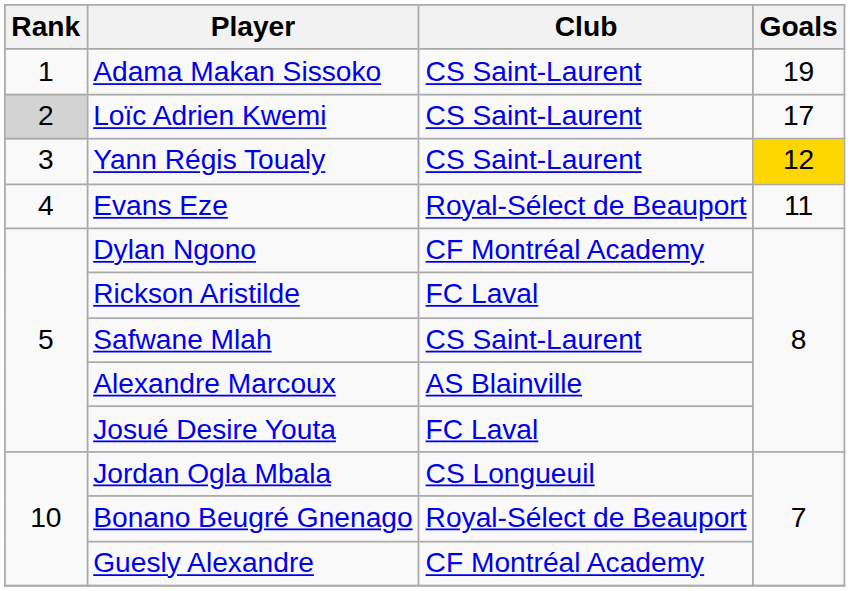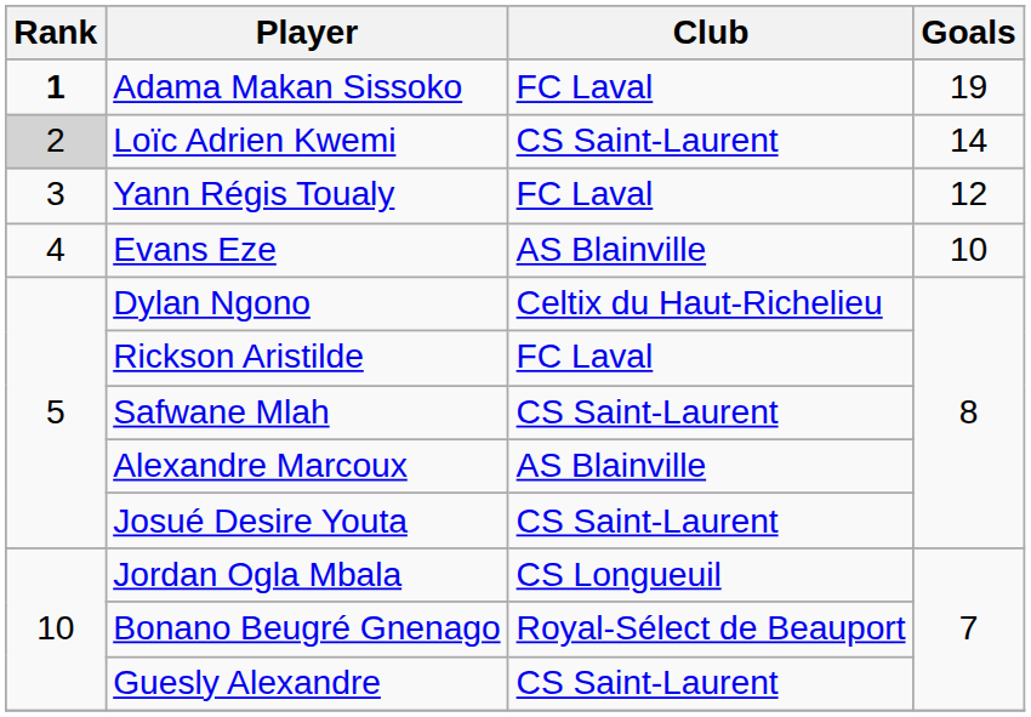 <table class="wikitable">
 <tr>
 <th>Rank</th>
 <th>Player</th>
 <th>Club</th>
 <th>Goals</th>
 </tr>
 <tr>
-<td align=center>1</td>
+<td align=center><strong>1</strong></td>
 <td><a href='#'>Adama Makan Sissoko</a></td>
-<td><a href='#'>CS Saint-Laurent</a></td>
+<td><a href='#'>FC Laval</a></td>
 <td align=center>19</td>
 </tr>
 <tr>
 <td align=center style="background: lightgrey;">2</td>
 <td><a href='#'>Loïc Adrien Kwemi</a></td>
 <td><a href='#'>CS Saint-Laurent</a></td>
-<td align=center>17</td>
+<td align=center>14</td>
 </tr>
 <tr>
 <td align=center>3</td>
 <td><a href='#'>Yann Régis Toualy</a></td>
-<td><a href='#'>CS Saint-Laurent</a></td>
-<td align=center style="background: gold;">12</td>
+<td><a href='#'>FC Laval</a></td>
+<td align=center>12</td>
 </tr>
 <tr>
 <td align=center>4</td>
 <td><a href='#'>Evans Eze</a></td>
-<td><a href='#'>Royal-Sélect de Beauport</a></td>
-<td align=center>11</td>
+<td><a href='#'>AS Blainville</a></td>
+<td align=center>10</td>
 </tr>
 <tr>
 <td rowspan="5" align=center>5</td>
 <td><a href='#'>Dylan Ngono</a></td>
-<td><a href='#'>CF Montréal Academy</a></td>
+<td><a href='#'>Celtix du Haut-Richelieu</a></td>
 <td rowspan="5" align=center>8</td>
 </tr>
 <tr>
 <td><a href='#'>Rickson Aristilde</a></td>
 <td><a href='#'>FC Laval</a></td>
 </tr>
 <tr>
 <td><a href='#'>Safwane Mlah</a></td>
 <td><a href='#'>CS Saint-Laurent</a></td>
 </tr>
 <tr>
 <td><a href='#'>Alexandre Marcoux</a></td>
 <td><a href='#'>AS Blainville</a></td>
 </tr>
 <tr>
 <td><a href='#'>Josué Desire Youta</a></td>
-<td><a href='#'>FC Laval</a></td>
+<td><a href='#'>CS Saint-Laurent</a></td>
 </tr>
 <tr>
 <td rowspan="3" align=center>10</td>
 <td><a href='#'>Jordan Ogla Mbala</a></td>
 <td><a href='#'>CS Longueuil</a></td>
 <td rowspan="3" align=center>7</td>
 </tr>
 <tr>
 <td><a href='#'>Bonano Beugré Gnenago</a></td>
 <td><a href='#'>Royal-Sélect de Beauport</a></td>
 </tr>
 <tr>
 <td><a href='#'>Guesly Alexandre</a></td>
-<td><a href='#'>CF Montréal Academy</a></td>
+<td><a href='#'>CS Saint-Laurent</a></td>
 </tr>
 <tr>
 </tr>
 </table>
